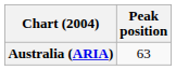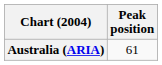 <table class="wikitable plainrowheaders">
 <tr>
 <th scope="col">Chart (2004)</th>
 <th scope="col">Peak<br>position</th>
 </tr>
 <tr>
 <th scope="row">Australia (<a href='#'>ARIA</a>)</th>
-<td align="center">63</td>
+<td align="center">61</td>
 </tr>
 </table>
